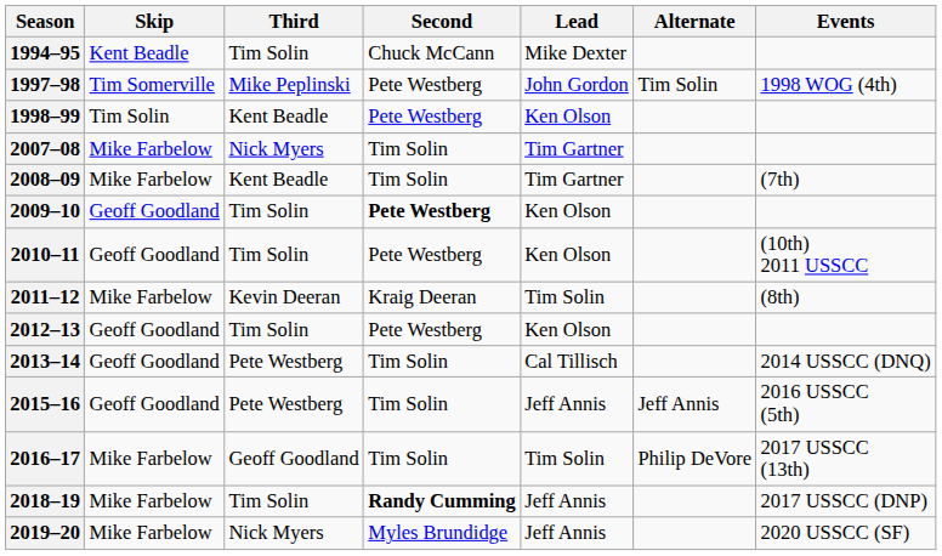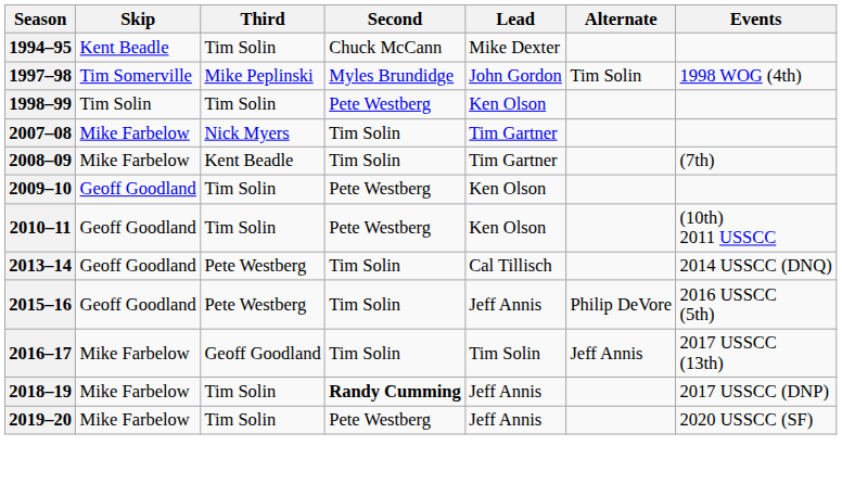 <table class="wikitable">
 <tr>
 <th scope="col">Season</th>
 <th scope="col">Skip</th>
 <th scope="col">Third</th>
 <th scope="col">Second</th>
 <th scope="col">Lead</th>
 <th scope="col">Alternate</th>
 <th scope="col">Events</th>
 </tr>
 <tr>
 <th scope="row">1994–95</th>
 <td><a href='#'>Kent Beadle</a></td>
 <td>Tim Solin</td>
 <td>Chuck McCann</td>
 <td>Mike Dexter</td>
 <td></td>
 <td></td>
 </tr>
 <tr>
 <th scope="row">1997–98</th>
 <td><a href='#'>Tim Somerville</a></td>
 <td><a href='#'>Mike Peplinski</a></td>
-<td>Pete Westberg</td>
+<td><a href='#'>Myles Brundidge</a></td>
 <td><a href='#'>John Gordon</a></td>
 <td>Tim Solin</td>
 <td><a href='#'>1998 WOG</a> (4th)</td>
 </tr>
 <tr>
 <th scope="row">1998–99</th>
 <td>Tim Solin</td>
-<td>Kent Beadle</td>
+<td>Tim Solin</td>
 <td><a href='#'>Pete Westberg</a></td>
 <td><a href='#'>Ken Olson</a></td>
 <td></td>
 <td></td>
 </tr>
 <tr>
 <th scope="row">2007–08</th>
 <td><a href='#'>Mike Farbelow</a></td>
 <td><a href='#'>Nick Myers</a></td>
 <td>Tim Solin</td>
 <td><a href='#'>Tim Gartner</a></td>
 <td></td>
 <td></td>
 </tr>
 <tr>
 <th scope="row">2008–09</th>
 <td>Mike Farbelow</td>
 <td>Kent Beadle</td>
 <td>Tim Solin</td>
 <td>Tim Gartner</td>
 <td></td>
 <td> (7th)</td>
 </tr>
 <tr>
 <th scope="row">2009–10</th>
 <td><a href='#'>Geoff Goodland</a></td>
 <td>Tim Solin</td>
-<td><strong>Pete Westberg</strong></td>
+<td>Pete Westberg</td>
 <td>Ken Olson</td>
 <td></td>
 <td></td>
 </tr>
 <tr>
 <th scope="row">2010–11</th>
 <td>Geoff Goodland</td>
 <td>Tim Solin</td>
 <td>Pete Westberg</td>
 <td>Ken Olson</td>
 <td></td>
 <td> (10th)<br>2011 <a href='#'>USSCC</a> <br> </td>
-</tr>
-<tr>
-<th scope="row">2011–12</th>
-<td>Mike Farbelow</td>
-<td>Kevin Deeran</td>
-<td>Kraig Deeran</td>
-<td>Tim Solin</td>
-<td></td>
-<td> (8th)</td>
-</tr>
-<tr>
-<th scope="row">2012–13</th>
-<td>Geoff Goodland</td>
-<td>Tim Solin</td>
-<td>Pete Westberg</td>
-<td>Ken Olson</td>
-<td></td>
-<td></td>
 </tr>
 <tr>
 <th scope="row">2013–14</th>
 <td>Geoff Goodland</td>
 <td>Pete Westberg</td>
 <td>Tim Solin</td>
 <td>Cal Tillisch</td>
 <td></td>
 <td>2014 USSCC (DNQ)</td>
 </tr>
 <tr>
 <th scope="row">2015–16</th>
 <td>Geoff Goodland</td>
 <td>Pete Westberg</td>
 <td>Tim Solin</td>
 <td>Jeff Annis</td>
-<td>Jeff Annis</td>
+<td>Philip DeVore</td>
 <td>2016 USSCC <br> (5th)</td>
 </tr>
 <tr>
 <th scope="row">2016–17</th>
 <td>Mike Farbelow</td>
 <td>Geoff Goodland</td>
 <td>Tim Solin</td>
 <td>Tim Solin</td>
-<td>Philip DeVore</td>
+<td>Jeff Annis</td>
 <td>2017 USSCC <br> (13th)</td>
 </tr>
 <tr>
 <th scope="row">2018–19</th>
 <td>Mike Farbelow</td>
 <td>Tim Solin</td>
 <td><strong>Randy Cumming</strong></td>
 <td>Jeff Annis</td>
 <td></td>
 <td>2017 USSCC (DNP)</td>
 </tr>
 <tr>
 <th scope="row">2019–20</th>
 <td>Mike Farbelow</td>
-<td>Nick Myers</td>
-<td><a href='#'>Myles Brundidge</a></td>
+<td>Tim Solin</td>
+<td>Pete Westberg</td>
 <td>Jeff Annis</td>
 <td></td>
 <td>2020 USSCC (SF)</td>
 </tr>
 </table>
